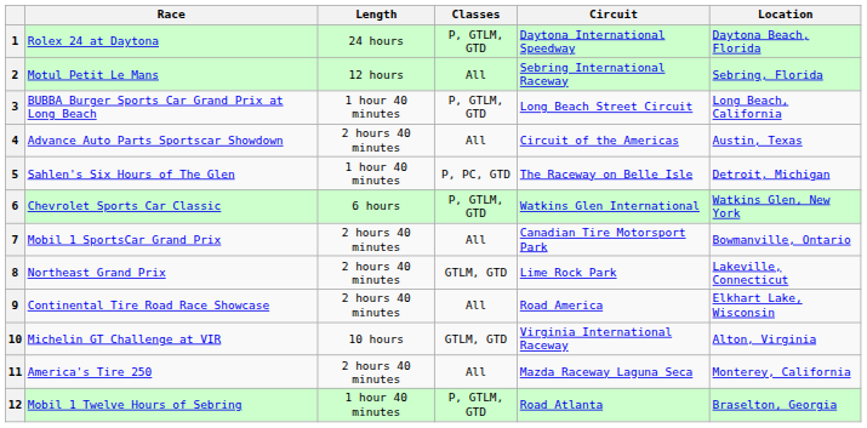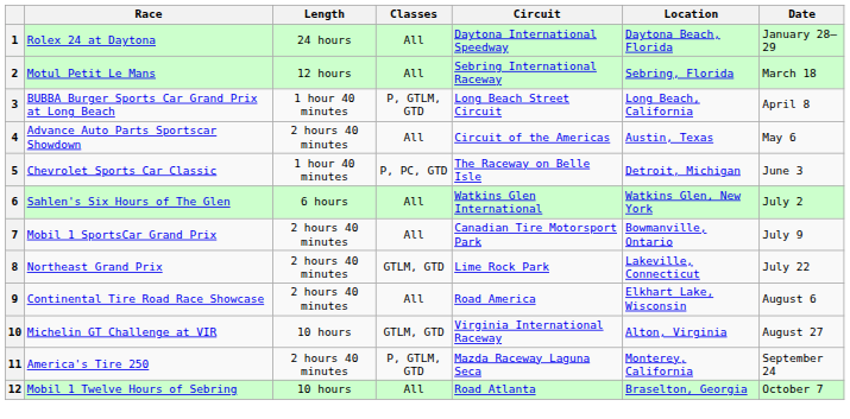 <table class="wikitable" style="font-size: 90%">
 <tr>
 <th></th>
 <th>Race</th>
 <th>Length</th>
 <th>Classes</th>
 <th>Circuit</th>
 <th>Location</th>
+<th>Date</th>
 </tr>
 <tr style="background:#cfc;">
 <th>1</th>
 <td><a href='#'>Rolex 24 at Daytona</a></td>
 <td align=center>24 hours</td>
-<td align=center>P, GTLM, GTD</td>
+<td align=center>All</td>
 <td><a href='#'>Daytona International Speedway</a></td>
 <td><a href='#'>Daytona Beach, Florida</a></td>
+<td>January 28–29</td>
 </tr>
 <tr style="background:#cfc;">
 <th>2</th>
 <td><a href='#'>Motul Petit Le Mans</a></td>
 <td align=center>12 hours</td>
 <td align=center>All</td>
 <td><a href='#'>Sebring International Raceway</a></td>
 <td><a href='#'>Sebring, Florida</a></td>
+<td>March 18</td>
 </tr>
 <tr>
 <th>3</th>
 <td><a href='#'>BUBBA Burger Sports Car Grand Prix at Long Beach</a></td>
 <td align=center>1 hour 40 minutes</td>
 <td align=center>P, GTLM, GTD</td>
 <td><a href='#'>Long Beach Street Circuit</a></td>
 <td><a href='#'>Long Beach, California</a></td>
+<td>April 8</td>
 </tr>
 <tr>
 <th>4</th>
 <td><a href='#'>Advance Auto Parts Sportscar Showdown</a></td>
 <td align=center>2 hours 40 minutes</td>
 <td align=center>All</td>
 <td><a href='#'>Circuit of the Americas</a></td>
 <td><a href='#'>Austin, Texas</a></td>
+<td>May 6</td>
 </tr>
 <tr>
 <th>5</th>
-<td><a href='#'>Sahlen's Six Hours of The Glen</a></td>
+<td><a href='#'>Chevrolet Sports Car Classic</a></td>
 <td align=center>1 hour 40 minutes</td>
 <td align=center>P, PC, GTD</td>
 <td><a href='#'>The Raceway on Belle Isle</a></td>
 <td><a href='#'>Detroit, Michigan</a></td>
+<td>June 3</td>
 </tr>
 <tr style="background:#cfc;">
 <th>6</th>
-<td><a href='#'>Chevrolet Sports Car Classic</a></td>
+<td><a href='#'>Sahlen's Six Hours of The Glen</a></td>
 <td align=center>6 hours</td>
-<td align=center>P, GTLM, GTD</td>
+<td align=center>All</td>
 <td><a href='#'>Watkins Glen International</a></td>
 <td><a href='#'>Watkins Glen, New York</a></td>
+<td>July 2</td>
 </tr>
 <tr>
 <th>7</th>
 <td><a href='#'>Mobil 1 SportsCar Grand Prix</a></td>
 <td align=center>2 hours 40 minutes</td>
 <td align=center>All</td>
 <td><a href='#'>Canadian Tire Motorsport Park</a></td>
 <td><a href='#'>Bowmanville, Ontario</a></td>
+<td>July 9</td>
 </tr>
 <tr>
 <th>8</th>
 <td><a href='#'>Northeast Grand Prix</a></td>
 <td align=center>2 hours 40 minutes</td>
 <td align=center>GTLM, GTD</td>
 <td><a href='#'>Lime Rock Park</a></td>
 <td><a href='#'>Lakeville, Connecticut</a></td>
+<td>July 22</td>
 </tr>
 <tr>
 <th>9</th>
 <td><a href='#'>Continental Tire Road Race Showcase</a></td>
 <td align=center>2 hours 40 minutes</td>
 <td align=center>All</td>
 <td><a href='#'>Road America</a></td>
 <td><a href='#'>Elkhart Lake, Wisconsin</a></td>
+<td>August 6</td>
 </tr>
 <tr>
 <th>10</th>
 <td><a href='#'>Michelin GT Challenge at VIR</a></td>
 <td align=center>10 hours</td>
 <td align=center>GTLM, GTD</td>
 <td><a href='#'>Virginia International Raceway</a></td>
 <td><a href='#'>Alton, Virginia</a></td>
+<td>August 27</td>
 </tr>
 <tr>
 <th>11</th>
 <td><a href='#'>America's Tire 250</a></td>
 <td align=center>2 hours 40 minutes</td>
-<td align=center>All</td>
+<td align=center>P, GTLM, GTD</td>
 <td><a href='#'>Mazda Raceway Laguna Seca</a></td>
 <td><a href='#'>Monterey, California</a></td>
+<td>September 24</td>
 </tr>
 <tr style="background:#cfc;">
 <th>12</th>
 <td><a href='#'>Mobil 1 Twelve Hours of Sebring</a></td>
-<td align=center>1 hour 40 minutes</td>
-<td align=center>P, GTLM, GTD</td>
+<td align=center>10 hours</td>
+<td align=center>All</td>
 <td><a href='#'>Road Atlanta</a></td>
 <td><a href='#'>Braselton, Georgia</a></td>
+<td>October 7</td>
 </tr>
 </table>
